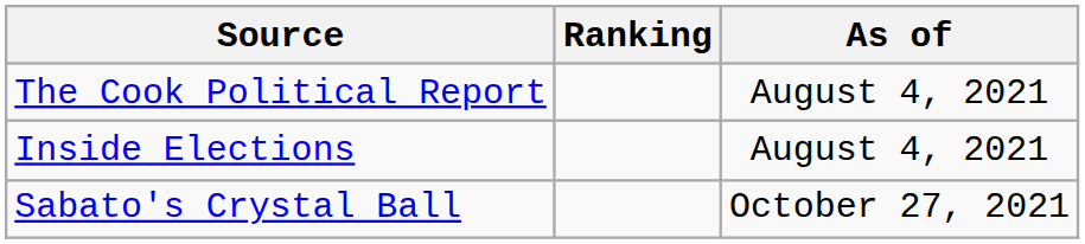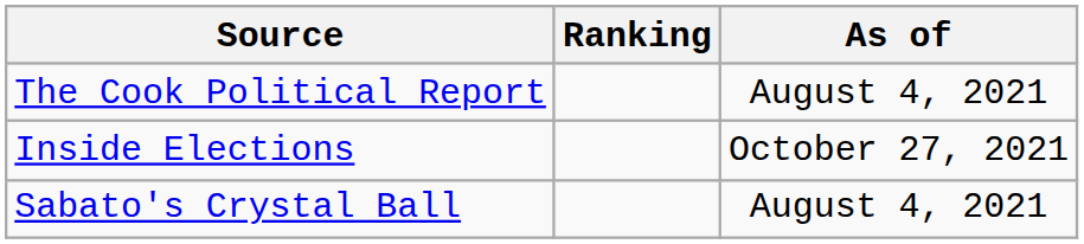 <table class="wikitable" style="text-align:center">
 <tr>
 <th>Source</th>
 <th>Ranking</th>
 <th>As of</th>
 </tr>
 <tr>
 <td align=left><a href='#'>The Cook Political Report</a></td>
 <td></td>
 <td>August 4, 2021</td>
 </tr>
 <tr>
 <td align=left><a href='#'>Inside Elections</a></td>
 <td></td>
-<td>August 4, 2021</td>
+<td>October 27, 2021</td>
 </tr>
 <tr>
 <td align=left><a href='#'>Sabato's Crystal Ball</a></td>
 <td></td>
-<td>October 27, 2021</td>
+<td>August 4, 2021</td>
 </tr>
 </table>
